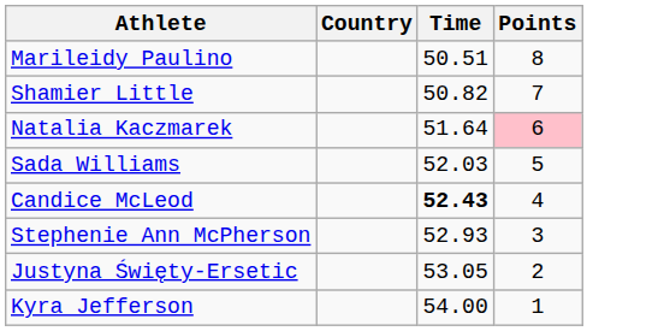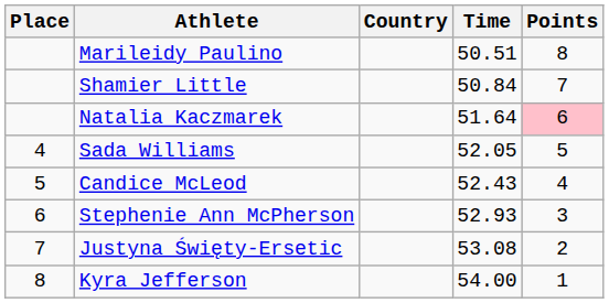 <table class="wikitable">
 <tr>
+<th>Place</th>
 <th>Athlete</th>
 <th>Country</th>
 <th>Time</th>
 <th>Points</th>
 </tr>
 <tr>
+<td align=center></td>
 <td><a href='#'>Marileidy Paulino</a></td>
 <td></td>
 <td>50.51</td>
 <td align=center>8</td>
 </tr>
 <tr>
+<td align=center></td>
 <td><a href='#'>Shamier Little</a></td>
 <td></td>
-<td>50.82</td>
+<td>50.84</td>
 <td align=center>7</td>
 </tr>
 <tr>
+<td align=center></td>
 <td><a href='#'>Natalia Kaczmarek</a></td>
 <td></td>
 <td>51.64</td>
 <td align=center style="background: pink;">6</td>
 </tr>
 <tr>
+<td align=center>4</td>
 <td><a href='#'>Sada Williams</a></td>
 <td></td>
-<td>52.03</td>
+<td>52.05</td>
 <td align=center>5</td>
 </tr>
 <tr>
+<td align=center>5</td>
 <td><a href='#'>Candice McLeod</a></td>
 <td></td>
-<td><strong>52.43</strong></td>
+<td>52.43</td>
 <td align=center>4</td>
 </tr>
 <tr>
+<td align=center>6</td>
 <td><a href='#'>Stephenie Ann McPherson</a></td>
 <td></td>
 <td>52.93</td>
 <td align=center>3</td>
 </tr>
 <tr>
+<td align=center>7</td>
 <td><a href='#'>Justyna Święty-Ersetic</a></td>
 <td></td>
-<td>53.05</td>
+<td>53.08</td>
 <td align=center>2</td>
 </tr>
 <tr>
+<td align=center>8</td>
 <td><a href='#'>Kyra Jefferson</a></td>
 <td></td>
 <td>54.00</td>
 <td align=center>1</td>
 </tr>
 </table>
